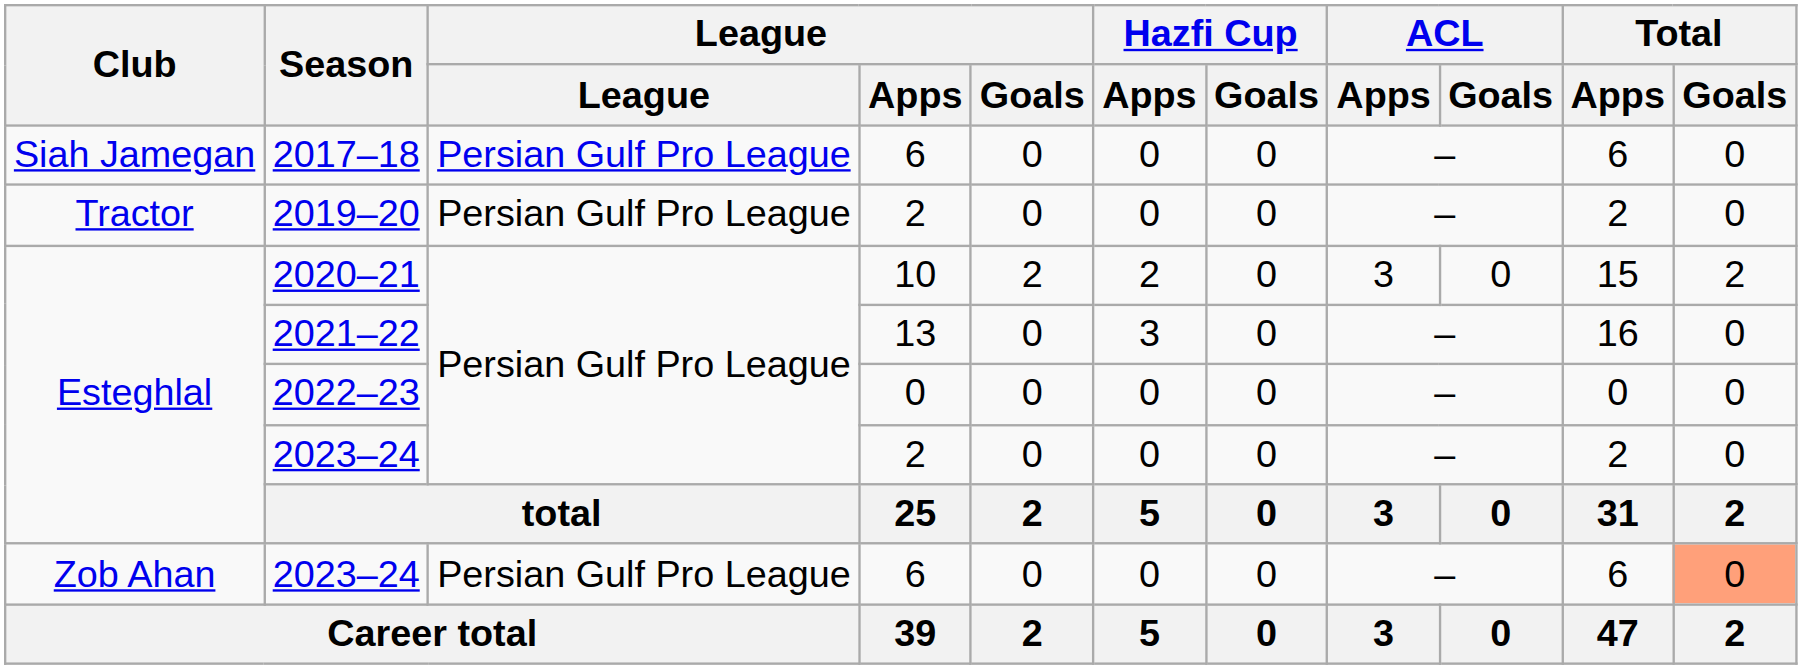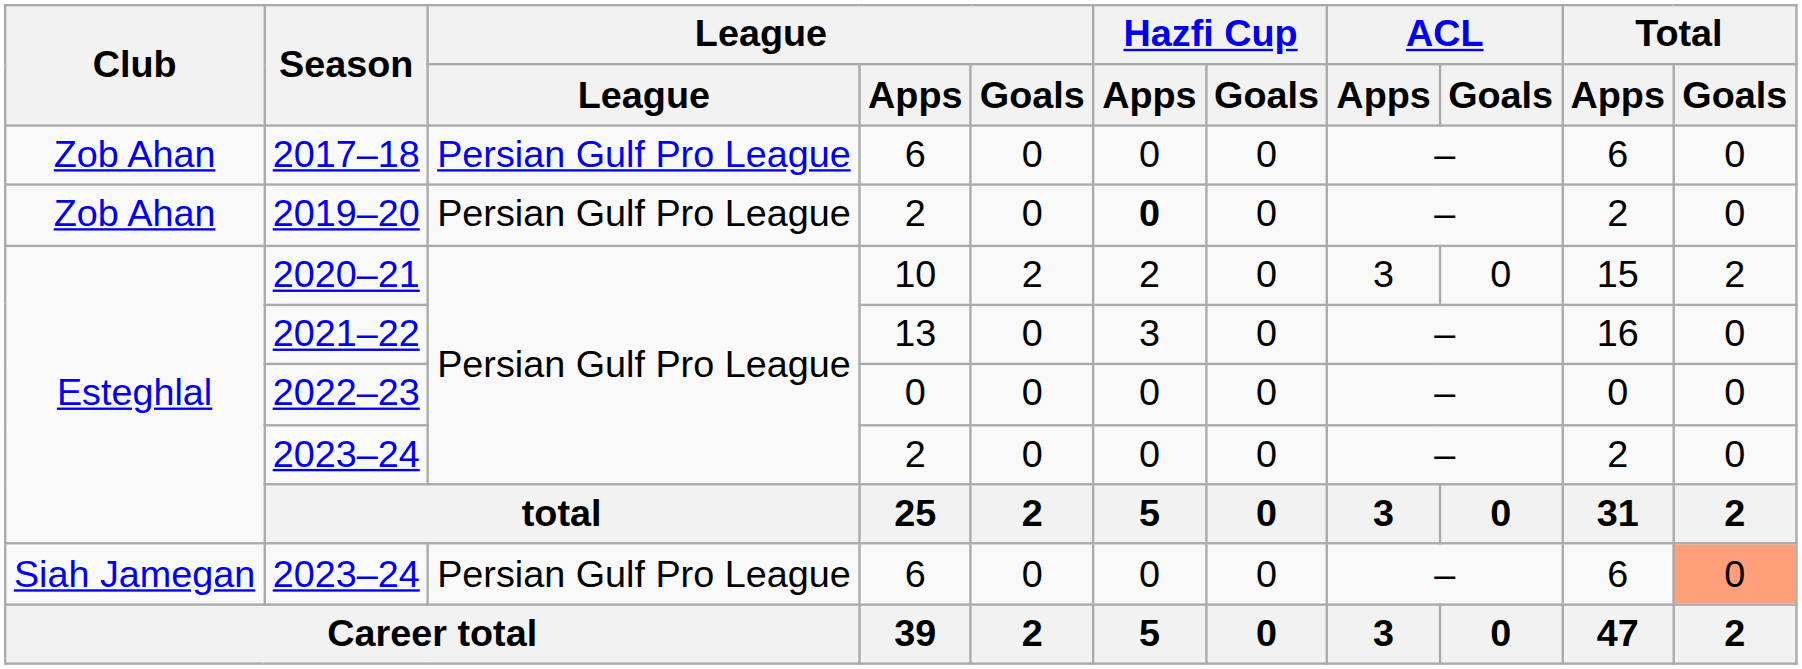 <table class="wikitable" style="text-align:center">
 <tr>
 <th rowspan="2">Club</th>
 <th rowspan="2">Season</th>
 <th colspan="3">League</th>
 <th colspan="2"><a href='#'>Hazfi Cup</a></th>
 <th colspan="2"><a href='#'>ACL</a></th>
 <th colspan="2">Total</th>
 </tr>
 <tr>
 <th>League</th>
 <th>Apps</th>
 <th>Goals</th>
 <th>Apps</th>
 <th>Goals</th>
 <th>Apps</th>
 <th>Goals</th>
 <th>Apps</th>
 <th>Goals</th>
 </tr>
 <tr>
-<td><a href='#'>Siah Jamegan</a></td>
+<td><a href='#'>Zob Ahan</a></td>
 <td><a href='#'>2017–18</a></td>
 <td><a href='#'>Persian Gulf Pro League</a></td>
 <td>6</td>
 <td>0</td>
 <td>0</td>
 <td>0</td>
 <td colspan="2">–</td>
 <td>6</td>
 <td>0</td>
 </tr>
 <tr>
-<td><a href='#'>Tractor</a></td>
+<td><a href='#'>Zob Ahan</a></td>
 <td><a href='#'>2019–20</a></td>
 <td>Persian Gulf Pro League</td>
 <td>2</td>
 <td>0</td>
-<td>0</td>
+<td><strong>0</strong></td>
 <td>0</td>
 <td colspan="2">–</td>
 <td>2</td>
 <td>0</td>
 </tr>
 <tr>
 <td rowspan="5"><a href='#'>Esteghlal</a></td>
 <td><a href='#'>2020–21</a></td>
 <td rowspan="4">Persian Gulf Pro League</td>
 <td>10</td>
 <td>2</td>
 <td>2</td>
 <td>0</td>
 <td>3</td>
 <td>0</td>
 <td>15</td>
 <td>2</td>
 </tr>
 <tr>
 <td><a href='#'>2021–22</a></td>
 <td>13</td>
 <td>0</td>
 <td>3</td>
 <td>0</td>
 <td colspan="2">–</td>
 <td>16</td>
 <td>0</td>
 </tr>
 <tr>
 <td><a href='#'>2022–23</a></td>
 <td>0</td>
 <td>0</td>
 <td>0</td>
 <td>0</td>
 <td colspan="2">–</td>
 <td>0</td>
 <td>0</td>
 </tr>
 <tr>
 <td><a href='#'>2023–24</a></td>
 <td>2</td>
 <td>0</td>
 <td>0</td>
 <td>0</td>
 <td colspan="2">–</td>
 <td>2</td>
 <td>0</td>
 </tr>
 <tr>
 <th colspan="2">total</th>
 <th>25</th>
 <th>2</th>
 <th>5</th>
 <th>0</th>
 <th>3</th>
 <th>0</th>
 <th>31</th>
 <th>2</th>
 </tr>
 <tr>
-<td><a href='#'>Zob Ahan</a></td>
+<td><a href='#'>Siah Jamegan</a></td>
 <td><a href='#'>2023–24</a></td>
 <td>Persian Gulf Pro League</td>
 <td>6</td>
 <td>0</td>
 <td>0</td>
 <td>0</td>
 <td colspan="2">–</td>
 <td>6</td>
 <td style="background: lightsalmon;">0</td>
 </tr>
 <tr>
 <th colspan="3">Career total</th>
 <th>39</th>
 <th>2</th>
 <th>5</th>
 <th>0</th>
 <th>3</th>
 <th>0</th>
 <th>47</th>
 <th>2</th>
 </tr>
 </table>
